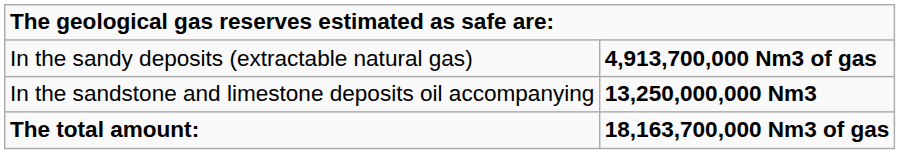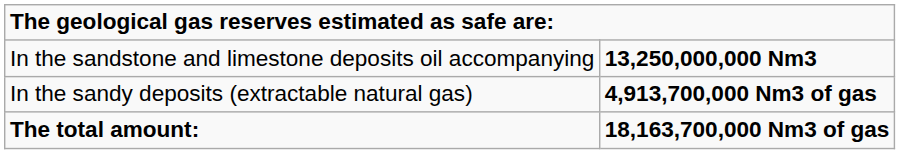 <table class="wikitable">
 <tr>
 <td colspan="2"><strong>The geological gas  reserves estimated as safe are:</strong></td>
+</tr>
+<tr>
+<td>In the  sandstone and limestone deposits oil accompanying</td>
+<td><strong>13,250,000,000 Nm3</strong></td>
 </tr>
 <tr>
 <td>In the sandy deposits (extractable natural gas)</td>
 <td><strong>4,913,700,000 Nm3 of gas</strong></td>
 </tr>
 <tr>
-<td>In the  sandstone and limestone deposits oil accompanying</td>
-<td><strong>13,250,000,000 Nm3</strong></td>
-</tr>
-<tr>
 <td><strong>The total amount:                                                       </strong></td>
 <td><strong>18,163,700,000 Nm3 of gas</strong></td>
 </tr>
 </table>
